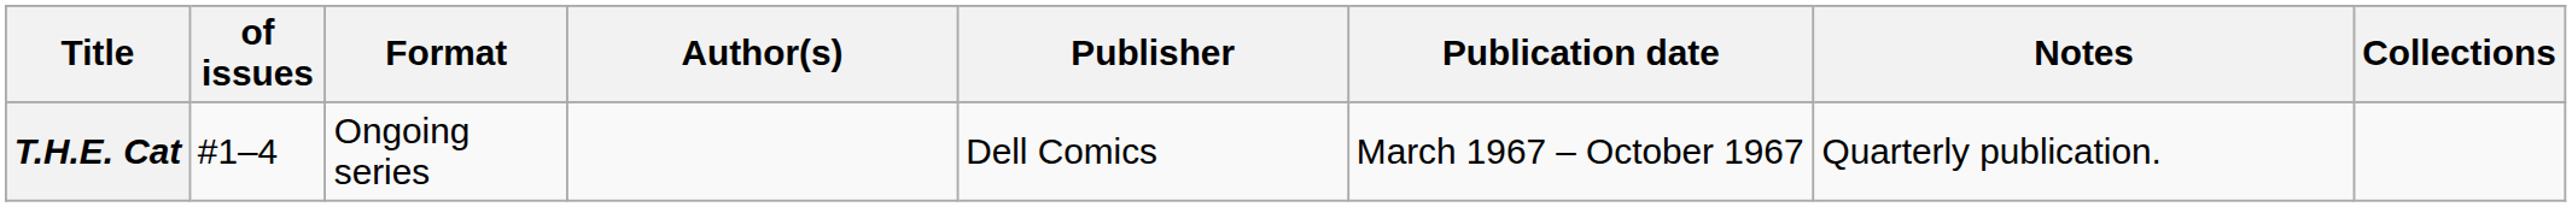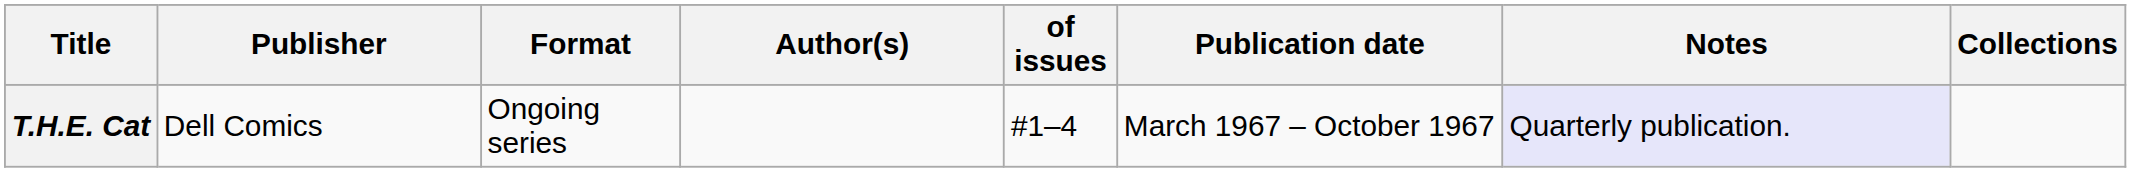 <table class="wikitable">
 <tr>
 <th>Title</th>
-<th style="width:40pt"> of issues</th>
+<th style="width:125pt">Publisher</th>
 <th style="width:75pt">Format</th>
 <th style="width:125pt">Author(s)</th>
-<th style="width:125pt">Publisher</th>
+<th style="width:40pt"> of issues</th>
 <th style="width:150pt">Publication date</th>
 <th style="width:175pt">Notes</th>
 <th>Collections</th>
 </tr>
 <tr>
 <th><em>T.H.E. Cat</em></th>
-<td>#1–4</td>
+<td>Dell Comics</td>
 <td>Ongoing series</td>
 <td></td>
-<td>Dell Comics</td>
+<td>#1–4</td>
 <td>March 1967 – October 1967</td>
-<td>Quarterly publication.</td>
+<td style="background: lavender;">Quarterly publication.</td>
 <td></td>
 </tr>
 </table>
